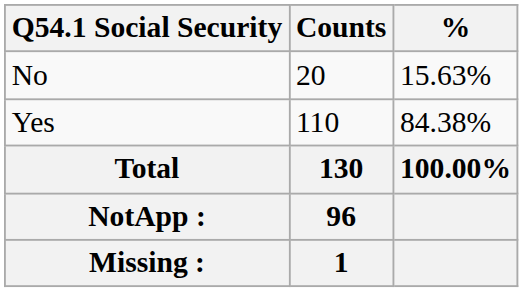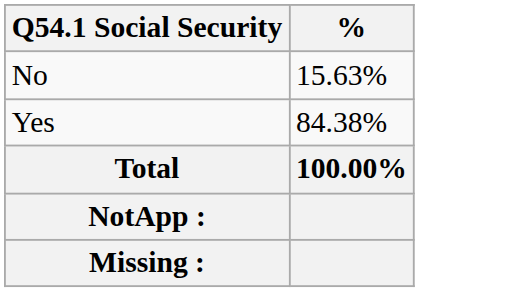 <table class="wikitable sortable">
 <tr>
 <th>Q54.1 Social Security</th>
-<th>Counts</th>
 <th>%</th>
 </tr>
 <tr>
 <td>No</td>
-<td>20</td>
 <td>15.63%</td>
 </tr>
 <tr>
 <td>Yes</td>
-<td>110</td>
 <td>84.38%</td>
 </tr>
 <tr>
 <th>Total</th>
-<th>130</th>
 <th>100.00%</th>
 </tr>
 <tr>
 <th>NotApp :</th>
-<th>96</th>
 <th></th>
 </tr>
 <tr>
 <th>Missing :</th>
-<th>1</th>
 <th></th>
 </tr>
 </table>
